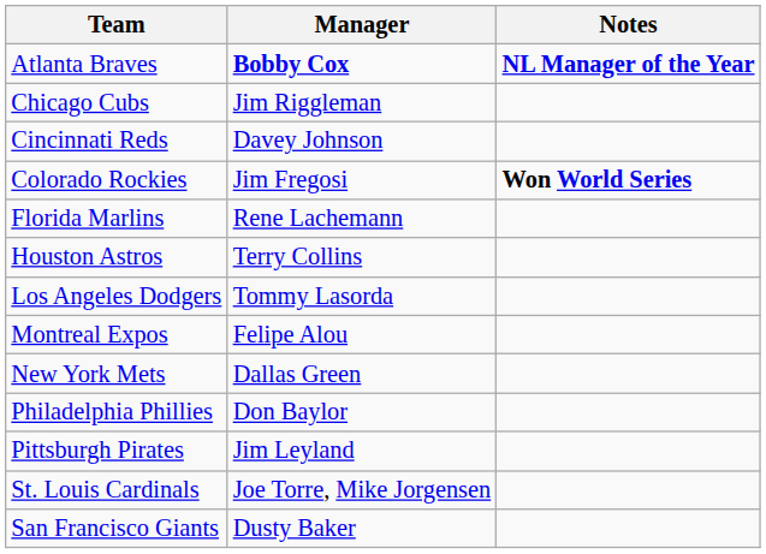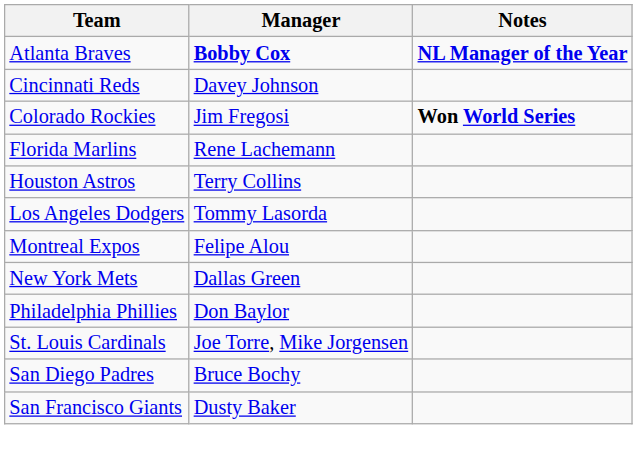 <table class="wikitable">
 <tr>
 <th>Team</th>
 <th>Manager</th>
 <th>Notes</th>
 </tr>
 <tr>
 <td><a href='#'>Atlanta Braves</a></td>
 <td><strong><a href='#'>Bobby Cox</a></strong></td>
 <td><strong><a href='#'>NL Manager of the Year</a></strong></td>
-</tr>
-<tr>
-<td><a href='#'>Chicago Cubs</a></td>
-<td><a href='#'>Jim Riggleman</a></td>
-<td></td>
 </tr>
 <tr>
 <td><a href='#'>Cincinnati Reds</a></td>
 <td><a href='#'>Davey Johnson</a></td>
 <td></td>
 </tr>
 <tr>
 <td><a href='#'>Colorado Rockies</a></td>
 <td><a href='#'>Jim Fregosi</a></td>
 <td><strong>Won <a href='#'>World Series</a></strong></td>
 </tr>
 <tr>
 <td><a href='#'>Florida Marlins</a></td>
 <td><a href='#'>Rene Lachemann</a></td>
 <td></td>
 </tr>
 <tr>
 <td><a href='#'>Houston Astros</a></td>
 <td><a href='#'>Terry Collins</a></td>
 <td></td>
 </tr>
 <tr>
 <td><a href='#'>Los Angeles Dodgers</a></td>
 <td><a href='#'>Tommy Lasorda</a></td>
 <td></td>
 </tr>
 <tr>
 <td><a href='#'>Montreal Expos</a></td>
 <td><a href='#'>Felipe Alou</a></td>
 <td></td>
 </tr>
 <tr>
 <td><a href='#'>New York Mets</a></td>
 <td><a href='#'>Dallas Green</a></td>
 <td></td>
 </tr>
 <tr>
 <td><a href='#'>Philadelphia Phillies</a></td>
 <td><a href='#'>Don Baylor</a></td>
 <td></td>
 </tr>
 <tr>
-<td><a href='#'>Pittsburgh Pirates</a></td>
-<td><a href='#'>Jim Leyland</a></td>
+<td><a href='#'>St. Louis Cardinals</a></td>
+<td><a href='#'>Joe Torre</a>, <a href='#'>Mike Jorgensen</a></td>
 <td></td>
 </tr>
 <tr>
-<td><a href='#'>St. Louis Cardinals</a></td>
-<td><a href='#'>Joe Torre</a>, <a href='#'>Mike Jorgensen</a></td>
+<td><a href='#'>San Diego Padres</a></td>
+<td><a href='#'>Bruce Bochy</a></td>
 <td></td>
 </tr>
 <tr>
 <td><a href='#'>San Francisco Giants</a></td>
 <td><a href='#'>Dusty Baker</a></td>
 <td></td>
 </tr>
 </table>
